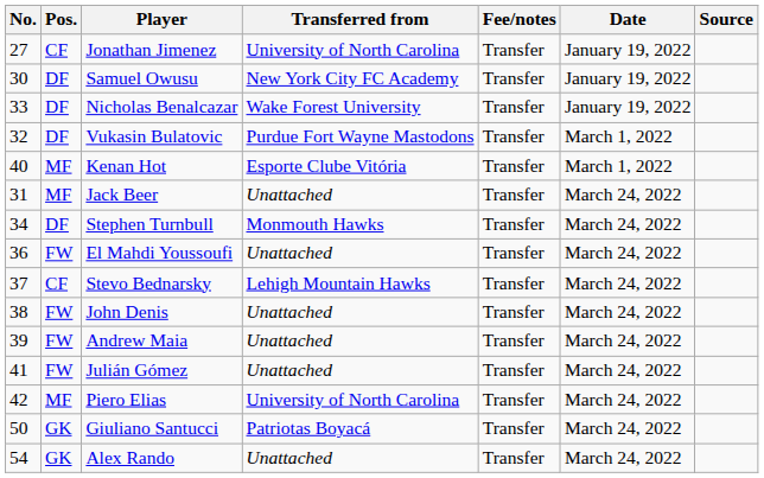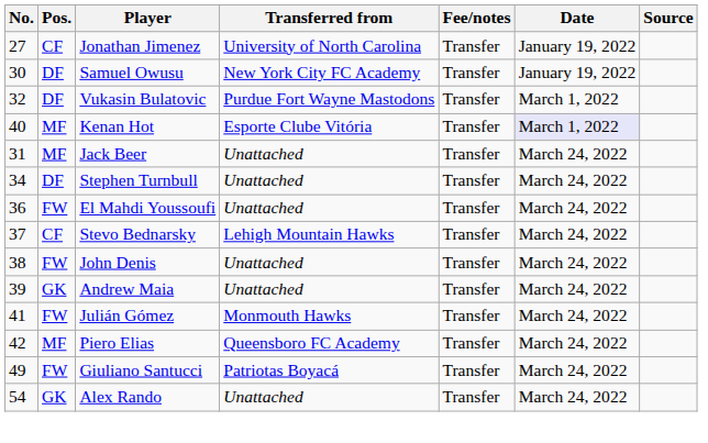 <table class="wikitable sortable">
 <tr>
 <th>No.</th>
 <th>Pos.</th>
 <th>Player</th>
 <th>Transferred from</th>
 <th>Fee/notes</th>
 <th>Date</th>
 <th>Source</th>
 </tr>
 <tr>
 <td>27</td>
 <td><a href='#'>CF</a></td>
 <td> <a href='#'>Jonathan Jimenez</a></td>
 <td> <a href='#'>University of North Carolina</a></td>
 <td>Transfer</td>
 <td>January 19, 2022</td>
 <td></td>
 </tr>
 <tr>
 <td>30</td>
 <td><a href='#'>DF</a></td>
 <td> <a href='#'>Samuel Owusu</a></td>
 <td> <a href='#'>New York City FC Academy</a></td>
 <td>Transfer</td>
 <td>January 19, 2022</td>
 <td></td>
 </tr>
 <tr>
-<td>33</td>
-<td><a href='#'>DF</a></td>
-<td> <a href='#'>Nicholas Benalcazar</a></td>
-<td> <a href='#'>Wake Forest University</a></td>
-<td>Transfer</td>
-<td>January 19, 2022</td>
-<td></td>
-</tr>
-<tr>
 <td>32</td>
 <td><a href='#'>DF</a></td>
 <td> <a href='#'>Vukasin Bulatovic</a></td>
 <td> <a href='#'>Purdue Fort Wayne Mastodons</a></td>
 <td>Transfer</td>
 <td>March 1, 2022</td>
 <td></td>
 </tr>
 <tr>
 <td>40</td>
 <td><a href='#'>MF</a></td>
 <td> <a href='#'>Kenan Hot</a></td>
 <td> <a href='#'>Esporte Clube Vitória</a></td>
 <td>Transfer</td>
-<td>March 1, 2022</td>
+<td style="background: lavender;">March 1, 2022</td>
 <td></td>
 </tr>
 <tr>
 <td>31</td>
 <td><a href='#'>MF</a></td>
 <td> <a href='#'>Jack Beer</a></td>
 <td><em>Unattached</em></td>
 <td>Transfer</td>
 <td>March 24, 2022</td>
 <td></td>
 </tr>
 <tr>
 <td>34</td>
 <td><a href='#'>DF</a></td>
 <td> <a href='#'>Stephen Turnbull</a></td>
-<td> <a href='#'>Monmouth Hawks</a></td>
+<td><em>Unattached</em></td>
 <td>Transfer</td>
 <td>March 24, 2022</td>
 <td></td>
 </tr>
 <tr>
 <td>36</td>
 <td><a href='#'>FW</a></td>
 <td> <a href='#'>El Mahdi Youssoufi</a></td>
 <td><em>Unattached</em></td>
 <td>Transfer</td>
 <td>March 24, 2022</td>
 <td></td>
 </tr>
 <tr>
 <td>37</td>
 <td><a href='#'>CF</a></td>
 <td> <a href='#'>Stevo Bednarsky</a></td>
 <td> <a href='#'>Lehigh Mountain Hawks</a></td>
 <td>Transfer</td>
 <td>March 24, 2022</td>
 <td></td>
 </tr>
 <tr>
 <td>38</td>
 <td><a href='#'>FW</a></td>
 <td> <a href='#'>John Denis</a></td>
 <td><em>Unattached</em></td>
 <td>Transfer</td>
 <td>March 24, 2022</td>
 <td></td>
 </tr>
 <tr>
 <td>39</td>
-<td><a href='#'>FW</a></td>
+<td><a href='#'>GK</a></td>
 <td> <a href='#'>Andrew Maia</a></td>
 <td><em>Unattached</em></td>
 <td>Transfer</td>
 <td>March 24, 2022</td>
 <td></td>
 </tr>
 <tr>
 <td>41</td>
 <td><a href='#'>FW</a></td>
 <td> <a href='#'>Julián Gómez</a></td>
-<td><em>Unattached</em></td>
+<td> <a href='#'>Monmouth Hawks</a></td>
 <td>Transfer</td>
 <td>March 24, 2022</td>
 <td></td>
 </tr>
 <tr>
 <td>42</td>
 <td><a href='#'>MF</a></td>
 <td> <a href='#'>Piero Elias</a></td>
-<td> <a href='#'>University of North Carolina</a></td>
+<td> <a href='#'>Queensboro FC Academy</a></td>
 <td>Transfer</td>
 <td>March 24, 2022</td>
 <td></td>
 </tr>
 <tr>
-<td>50</td>
-<td><a href='#'>GK</a></td>
+<td>49</td>
+<td><a href='#'>FW</a></td>
 <td> <a href='#'>Giuliano Santucci</a></td>
 <td> <a href='#'>Patriotas Boyacá</a></td>
 <td>Transfer</td>
 <td>March 24, 2022</td>
 <td></td>
 </tr>
 <tr>
 <td>54</td>
 <td><a href='#'>GK</a></td>
 <td> <a href='#'>Alex Rando</a></td>
 <td><em>Unattached</em></td>
 <td>Transfer</td>
 <td>March 24, 2022</td>
 <td></td>
 </tr>
 </table>
